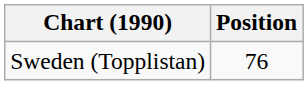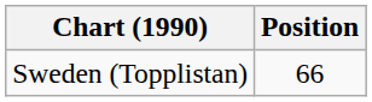 <table class="wikitable">
 <tr>
 <th>Chart (1990)</th>
 <th>Position</th>
 </tr>
 <tr>
 <td>Sweden (Topplistan)</td>
-<td align="center">76</td>
+<td align="center">66</td>
 </tr>
 </table>
